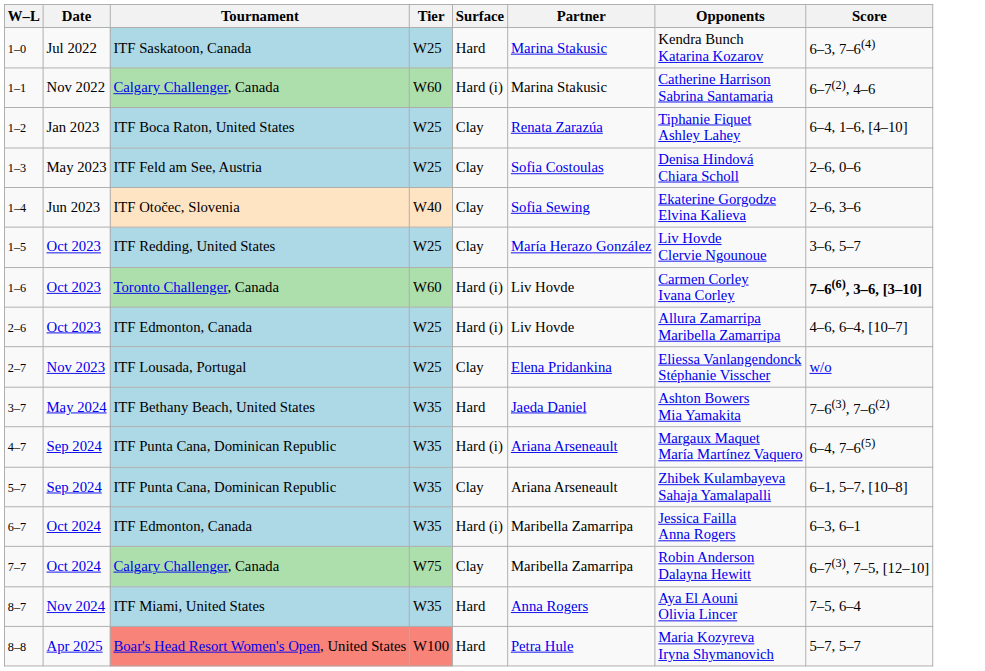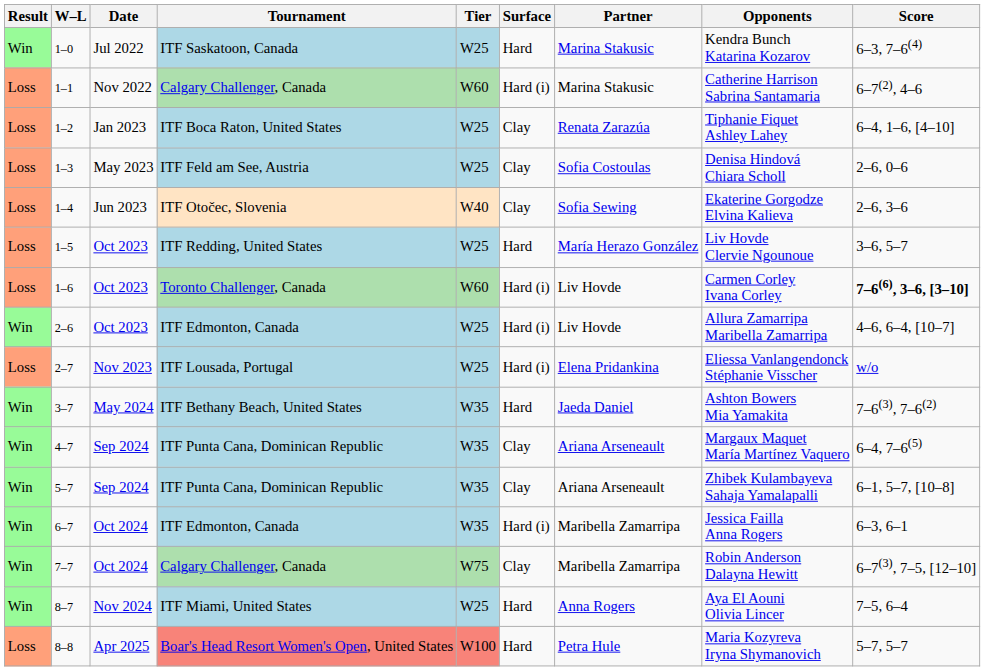 <table class="sortable wikitable">
 <tr>
+<th>Result</th>
 <th class="unsortable">W–L</th>
 <th>Date</th>
 <th>Tournament</th>
 <th>Tier</th>
 <th>Surface</th>
 <th>Partner</th>
 <th>Opponents</th>
 <th class="unsortable">Score</th>
 </tr>
 <tr>
+<td style="background:#98fb98;">Win</td>
 <td><small>1–0</small></td>
 <td>Jul 2022</td>
 <td style="background:lightblue;">ITF Saskatoon, Canada</td>
 <td style="background:lightblue;">W25</td>
 <td>Hard</td>
 <td> <a href='#'>Marina Stakusic</a></td>
 <td> Kendra Bunch<br> <a href='#'>Katarina Kozarov</a></td>
 <td>6–3, 7–6<sup>(4)</sup></td>
 </tr>
 <tr>
+<td style="background:#ffa07a;">Loss</td>
 <td><small>1–1</small></td>
 <td>Nov 2022</td>
 <td style="background:#addfad;"><a href='#'>Calgary Challenger</a>, Canada</td>
 <td style="background:#addfad;">W60</td>
 <td>Hard (i)</td>
 <td> Marina Stakusic</td>
 <td> <a href='#'>Catherine Harrison</a><br> <a href='#'>Sabrina Santamaria</a></td>
 <td>6–7<sup>(2)</sup>, 4–6</td>
 </tr>
 <tr>
+<td style="background:#ffa07a;">Loss</td>
 <td><small>1–2</small></td>
 <td>Jan 2023</td>
 <td style="background:lightblue;">ITF Boca Raton, United States</td>
 <td style="background:lightblue;">W25</td>
 <td>Clay</td>
 <td> <a href='#'>Renata Zarazúa</a></td>
 <td> <a href='#'>Tiphanie Fiquet</a><br> <a href='#'>Ashley Lahey</a></td>
 <td>6–4, 1–6, [4–10]</td>
 </tr>
 <tr>
+<td style="background:#ffa07a;">Loss</td>
 <td><small>1–3</small></td>
 <td>May 2023</td>
 <td style="background:lightblue;">ITF Feld am See, Austria</td>
 <td style="background:lightblue;">W25</td>
 <td>Clay</td>
 <td> <a href='#'>Sofia Costoulas</a></td>
 <td> <a href='#'>Denisa Hindová</a><br> <a href='#'>Chiara Scholl</a></td>
 <td>2–6, 0–6</td>
 </tr>
 <tr>
+<td style="background:#ffa07a;">Loss</td>
 <td><small>1–4</small></td>
 <td>Jun 2023</td>
 <td style="background:#ffe4c4;">ITF Otočec, Slovenia</td>
 <td style="background:#ffe4c4;">W40</td>
 <td>Clay</td>
 <td> <a href='#'>Sofia Sewing</a></td>
 <td> <a href='#'>Ekaterine Gorgodze</a><br> <a href='#'>Elvina Kalieva</a></td>
 <td>2–6, 3–6</td>
 </tr>
 <tr>
+<td style="background:#ffa07a;">Loss</td>
 <td><small>1–5</small></td>
 <td><a href='#'>Oct 2023</a></td>
 <td style="background:lightblue;">ITF Redding, United States</td>
 <td style="background:lightblue;">W25</td>
-<td>Clay</td>
+<td>Hard</td>
 <td> <a href='#'>María Herazo González</a></td>
 <td> <a href='#'>Liv Hovde</a><br> <a href='#'>Clervie Ngounoue</a></td>
 <td>3–6, 5–7</td>
 </tr>
 <tr>
+<td style="background:#ffa07a;">Loss</td>
 <td><small>1–6</small></td>
 <td><a href='#'>Oct 2023</a></td>
 <td style="background:#addfad;"><a href='#'>Toronto Challenger</a>, Canada</td>
 <td style="background:#addfad;">W60</td>
 <td>Hard (i)</td>
 <td> Liv Hovde</td>
 <td> <a href='#'>Carmen Corley</a><br> <a href='#'>Ivana Corley</a></td>
 <td><strong>7–6<sup>(6)</sup>, 3–6, [3–10]</strong></td>
 </tr>
 <tr>
+<td style="background:#98fb98;">Win</td>
 <td><small>2–6</small></td>
 <td><a href='#'>Oct 2023</a></td>
 <td style="background:lightblue;">ITF Edmonton, Canada</td>
 <td style="background:lightblue;">W25</td>
 <td>Hard (i)</td>
 <td> Liv Hovde</td>
 <td> <a href='#'>Allura Zamarripa</a><br> <a href='#'>Maribella Zamarripa</a></td>
 <td>4–6, 6–4, [10–7]</td>
 </tr>
 <tr>
+<td style="background:#ffa07a;">Loss</td>
 <td><small>2–7</small></td>
 <td><a href='#'>Nov 2023</a></td>
 <td style="background:lightblue;">ITF Lousada, Portugal</td>
 <td style="background:lightblue;">W25</td>
-<td>Clay</td>
+<td>Hard (i)</td>
 <td> <a href='#'>Elena Pridankina</a></td>
 <td> <a href='#'>Eliessa Vanlangendonck</a><br> <a href='#'>Stéphanie Visscher</a></td>
 <td><a href='#'>w/o</a></td>
 </tr>
 <tr>
+<td style="background:#98fb98;">Win</td>
 <td><small>3–7</small></td>
 <td><a href='#'>May 2024</a></td>
 <td style="background:lightblue;">ITF Bethany Beach, United States</td>
 <td style="background:lightblue;">W35</td>
 <td>Hard</td>
 <td> <a href='#'>Jaeda Daniel</a></td>
 <td> <a href='#'>Ashton Bowers</a> <br>  <a href='#'>Mia Yamakita</a></td>
 <td>7–6<sup>(3)</sup>, 7–6<sup>(2)</sup></td>
 </tr>
 <tr>
+<td style="background:#98fb98;">Win</td>
 <td><small>4–7</small></td>
 <td><a href='#'>Sep 2024</a></td>
 <td style="background:lightblue;">ITF Punta Cana, Dominican Republic</td>
 <td style="background:lightblue;">W35</td>
-<td>Hard (i)</td>
+<td>Clay</td>
 <td> <a href='#'>Ariana Arseneault</a></td>
 <td> <a href='#'>Margaux Maquet</a><br> <a href='#'>María Martínez Vaquero</a></td>
 <td>6–4, 7–6<sup>(5)</sup></td>
 </tr>
 <tr>
+<td style="background:#98fb98;">Win</td>
 <td><small>5–7</small></td>
 <td><a href='#'>Sep 2024</a></td>
 <td style="background:lightblue;">ITF Punta Cana, Dominican Republic</td>
 <td style="background:lightblue;">W35</td>
 <td>Clay</td>
 <td> Ariana Arseneault</td>
 <td> <a href='#'>Zhibek Kulambayeva</a><br> <a href='#'>Sahaja Yamalapalli</a></td>
 <td>6–1, 5–7, [10–8]</td>
 </tr>
 <tr>
+<td style="background:#98fb98;">Win</td>
 <td><small>6–7</small></td>
 <td><a href='#'>Oct 2024</a></td>
 <td style="background:lightblue;">ITF Edmonton, Canada</td>
 <td style="background:lightblue;">W35</td>
 <td>Hard (i)</td>
 <td> Maribella Zamarripa</td>
 <td> <a href='#'>Jessica Failla</a><br> <a href='#'>Anna Rogers</a></td>
 <td>6–3, 6–1</td>
 </tr>
 <tr>
+<td style="background:#98fb98;">Win</td>
 <td><small>7–7</small></td>
 <td><a href='#'>Oct 2024</a></td>
 <td style="background:#addfad;"><a href='#'>Calgary Challenger</a>, Canada</td>
 <td style="background:#addfad;">W75</td>
 <td>Clay</td>
 <td> Maribella Zamarripa</td>
 <td> <a href='#'>Robin Anderson</a><br> <a href='#'>Dalayna Hewitt</a></td>
 <td>6–7<sup>(3)</sup>, 7–5, [12–10]</td>
 </tr>
 <tr>
+<td style="background:#98fb98;">Win</td>
 <td><small>8–7</small></td>
 <td><a href='#'>Nov 2024</a></td>
 <td style="background:lightblue;">ITF Miami, United States</td>
-<td style="background:lightblue;">W35</td>
+<td style="background:lightblue;">W25</td>
 <td>Hard</td>
 <td> <a href='#'>Anna Rogers</a></td>
 <td> <a href='#'>Aya El Aouni</a><br> <a href='#'>Olivia Lincer</a></td>
 <td>7–5, 6–4</td>
 </tr>
 <tr>
+<td style="background:#ffa07a;">Loss</td>
 <td><small>8–8</small></td>
 <td><a href='#'>Apr 2025</a></td>
 <td style="background:#f88379;"><a href='#'>Boar's Head Resort Women's Open</a>, United States</td>
 <td style="background:#f88379;">W100</td>
 <td>Hard</td>
 <td> <a href='#'>Petra Hule</a></td>
 <td> <a href='#'>Maria Kozyreva</a> <br>  <a href='#'>Iryna Shymanovich</a></td>
 <td>5–7, 5–7</td>
 </tr>
 </table>
